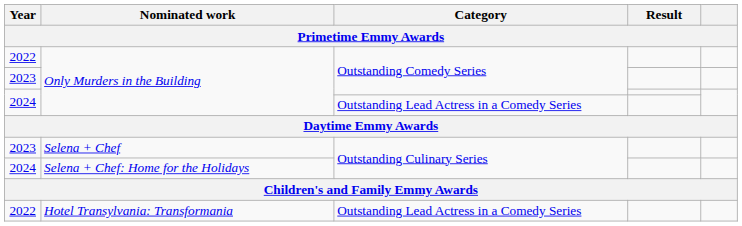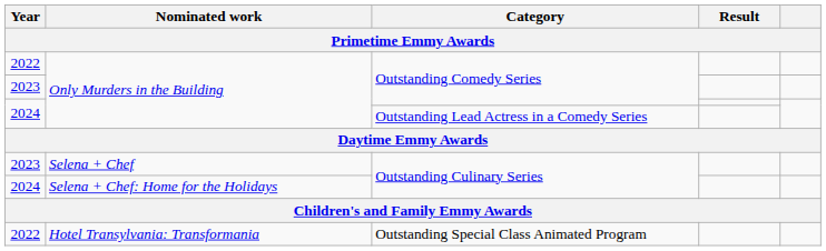 <table class="wikitable plainrowheaders" style="width:100%;">
 <tr>
 <th scope="col" style="width:5%;">Year</th>
 <th scope="col" style="width:40%;">Nominated work</th>
 <th scope="col" style="width:40%;">Category</th>
 <th scope="col" style="width:10%;">Result</th>
 <th scope="col" style="width:5%;"></th>
 </tr>
 <tr>
 <th colspan="5"><a href='#'>Primetime Emmy Awards</a></th>
 </tr>
 <tr>
 <td style="text-align:center;"><a href='#'>2022</a></td>
 <td rowspan="4"><em><a href='#'>Only Murders in the Building</a></em></td>
 <td rowspan="3"><a href='#'>Outstanding Comedy Series</a></td>
 <td></td>
 <td style="text-align:center;"></td>
 </tr>
 <tr>
 <td style="text-align:center;"><a href='#'>2023</a></td>
 <td></td>
 <td style="text-align:center;"></td>
 </tr>
 <tr>
 <td style="text-align:center;" rowspan="2"><a href='#'>2024</a></td>
 <td></td>
 <td style="text-align:center;" rowspan="2"></td>
 </tr>
 <tr>
 <td><a href='#'>Outstanding Lead Actress in a Comedy Series</a></td>
 <td></td>
 </tr>
 <tr>
 <th colspan="5"><a href='#'>Daytime Emmy Awards</a></th>
 </tr>
 <tr>
 <td style="text-align:center;"><a href='#'>2023</a></td>
 <td><em><a href='#'>Selena + Chef</a></em></td>
 <td rowspan="2"><a href='#'>Outstanding Culinary Series</a></td>
 <td></td>
 <td style="text-align:center;"></td>
 </tr>
 <tr>
 <td style="text-align:center;"><a href='#'>2024</a></td>
 <td><em><a href='#'>Selena + Chef: Home for the Holidays</a></em></td>
 <td></td>
 <td style="text-align:center;"></td>
 </tr>
 <tr>
 <th colspan="5"><a href='#'>Children's and Family Emmy Awards</a></th>
 </tr>
 <tr>
 <td style="text-align:center;"><a href='#'>2022</a></td>
 <td><em><a href='#'>Hotel Transylvania: Transformania</a></em></td>
-<td><a href='#'>Outstanding Lead Actress in a Comedy Series</a></td>
+<td>Outstanding Special Class Animated Program</td>
 <td></td>
 <td style="text-align:center;"></td>
 </tr>
 </table>
